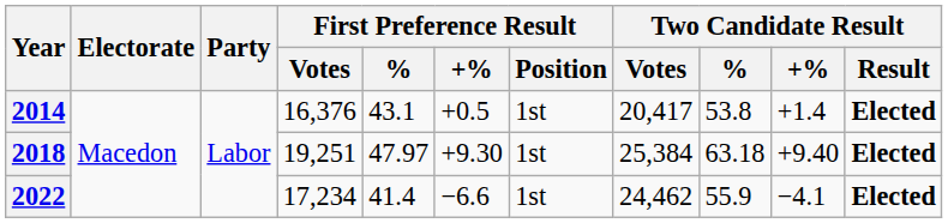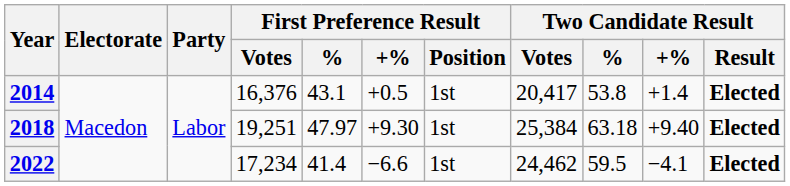 <table class="wikitable">
 <tr>
 <th rowspan="2">Year</th>
 <th rowspan="2">Electorate</th>
 <th rowspan="2">Party</th>
 <th colspan="4">First Preference Result</th>
 <th colspan="4">Two Candidate Result</th>
 </tr>
 <tr>
 <th>Votes</th>
 <th>%</th>
 <th>+%</th>
 <th>Position</th>
 <th>Votes</th>
 <th>%</th>
 <th>+%</th>
 <th>Result</th>
 </tr>
 <tr>
 <th><a href='#'>2014</a></th>
 <td rowspan="3"><a href='#'>Macedon</a></td>
 <td rowspan="3"><a href='#'>Labor</a></td>
 <td>16,376</td>
 <td>43.1</td>
 <td>+0.5</td>
 <td>1st</td>
 <td>20,417</td>
 <td>53.8</td>
 <td>+1.4</td>
 <td><strong>Elected</strong></td>
 </tr>
 <tr>
 <th><a href='#'>2018</a></th>
 <td>19,251</td>
 <td>47.97</td>
 <td>+9.30</td>
 <td>1st</td>
 <td>25,384</td>
 <td>63.18</td>
 <td>+9.40</td>
 <td><strong>Elected</strong></td>
 </tr>
 <tr>
 <th><a href='#'>2022</a></th>
 <td>17,234</td>
 <td>41.4</td>
 <td>−6.6</td>
 <td>1st</td>
 <td>24,462</td>
-<td>55.9</td>
+<td>59.5</td>
 <td>−4.1</td>
 <td><strong>Elected</strong></td>
 </tr>
 </table>
